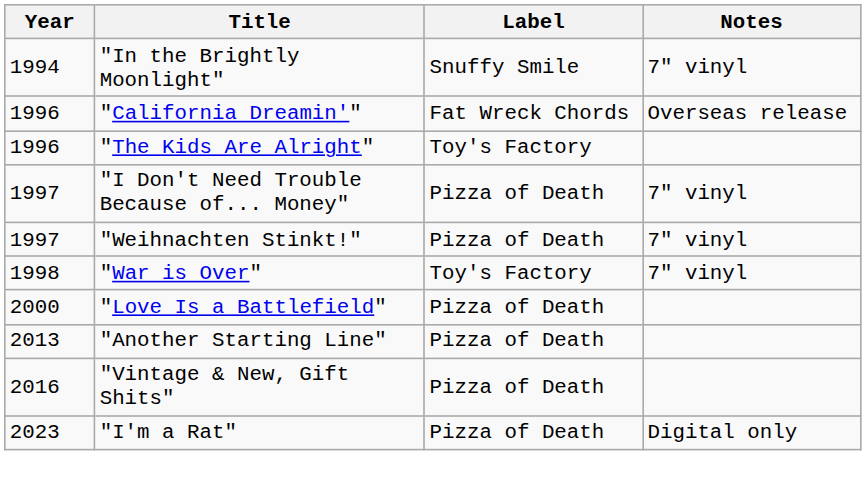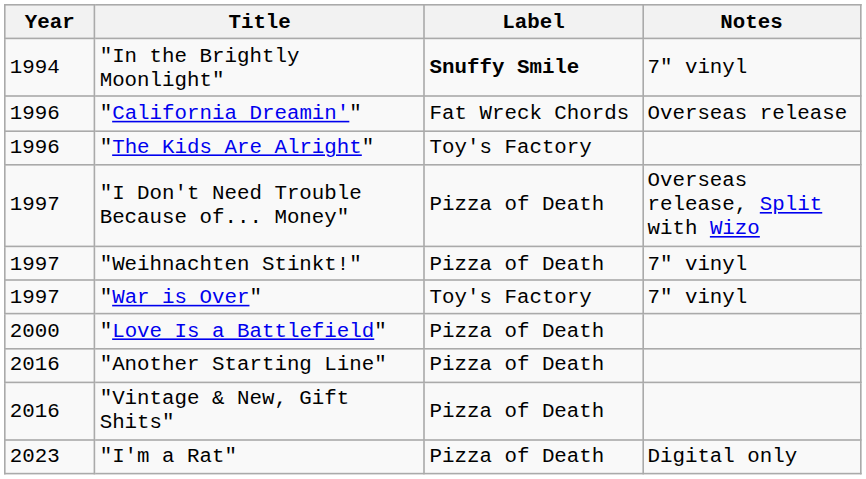 <table class="wikitable">
 <tr>
 <th width="50">Year</th>
 <th width="200">Title</th>
 <th width="130">Label</th>
 <th width="130">Notes</th>
 </tr>
 <tr>
 <td>1994</td>
 <td>"In the Brightly Moonlight"</td>
-<td>Snuffy Smile</td>
+<td><strong>Snuffy Smile</strong></td>
 <td>7" vinyl</td>
 </tr>
 <tr>
 <td>1996</td>
 <td>"<a href='#'>California Dreamin'</a>"</td>
 <td>Fat Wreck Chords</td>
 <td>Overseas release</td>
 </tr>
 <tr>
 <td>1996</td>
 <td>"<a href='#'>The Kids Are Alright</a>"</td>
 <td>Toy's Factory</td>
 <td></td>
 </tr>
 <tr>
 <td>1997</td>
 <td>"I Don't Need Trouble Because of... Money"</td>
 <td>Pizza of Death</td>
-<td>7" vinyl</td>
+<td>Overseas release, <a href='#'>Split</a> with <a href='#'>Wizo</a></td>
 </tr>
 <tr>
 <td>1997</td>
 <td>"Weihnachten Stinkt!"</td>
 <td>Pizza of Death</td>
 <td>7" vinyl</td>
 </tr>
 <tr>
-<td>1998</td>
+<td>1997</td>
 <td>"<a href='#'>War is Over</a>"</td>
 <td>Toy's Factory</td>
 <td>7" vinyl</td>
 </tr>
 <tr>
 <td>2000</td>
 <td>"<a href='#'>Love Is a Battlefield</a>"</td>
 <td>Pizza of Death</td>
 <td></td>
 </tr>
 <tr>
-<td>2013</td>
+<td>2016</td>
 <td>"Another Starting Line"</td>
 <td>Pizza of Death</td>
 <td></td>
 </tr>
 <tr>
 <td>2016</td>
 <td>"Vintage & New, Gift Shits"</td>
 <td>Pizza of Death</td>
 <td></td>
 </tr>
 <tr>
 <td>2023</td>
 <td>"I'm a Rat"</td>
 <td>Pizza of Death</td>
 <td>Digital only</td>
 </tr>
 </table>
